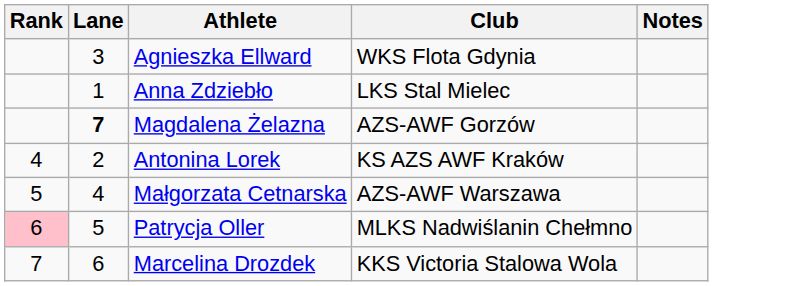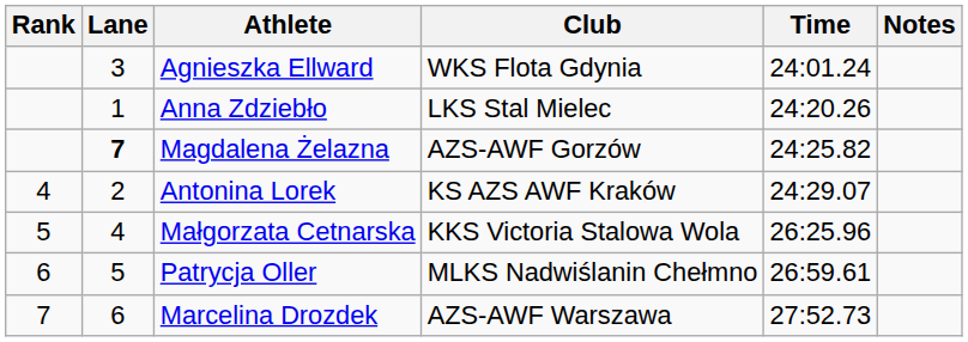 <table class="wikitable sortable" style="text-align:center">
 <tr>
 <th>Rank</th>
 <th>Lane</th>
 <th>Athlete</th>
 <th>Club</th>
+<th>Time</th>
 <th>Notes</th>
 </tr>
 <tr>
 <td></td>
 <td>3</td>
 <td align=left><a href='#'>Agnieszka Ellward</a></td>
 <td align=left>WKS Flota Gdynia</td>
+<td>24:01.24</td>
 <td></td>
 </tr>
 <tr>
 <td></td>
 <td>1</td>
 <td align=left><a href='#'>Anna Zdziebło</a></td>
 <td align=left>LKS Stal Mielec</td>
+<td>24:20.26</td>
 <td></td>
 </tr>
 <tr>
 <td></td>
 <td><strong>7</strong></td>
 <td align=left><a href='#'>Magdalena Żelazna</a></td>
 <td align=left>AZS-AWF Gorzów</td>
+<td>24:25.82</td>
 <td></td>
 </tr>
 <tr>
 <td>4</td>
 <td>2</td>
 <td align=left><a href='#'>Antonina Lorek</a></td>
 <td align=left>KS AZS AWF Kraków</td>
+<td>24:29.07</td>
 <td></td>
 </tr>
 <tr>
 <td>5</td>
 <td>4</td>
 <td align=left><a href='#'>Małgorzata Cetnarska</a></td>
-<td align=left>AZS-AWF Warszawa</td>
+<td align=left>KKS Victoria Stalowa Wola</td>
+<td>26:25.96</td>
 <td></td>
 </tr>
 <tr>
-<td style="background: pink;">6</td>
+<td>6</td>
 <td>5</td>
 <td align=left><a href='#'>Patrycja Oller</a></td>
 <td align=left>MLKS Nadwiślanin Chełmno</td>
+<td>26:59.61</td>
 <td></td>
 </tr>
 <tr>
 <td>7</td>
 <td>6</td>
 <td align=left><a href='#'>Marcelina Drozdek</a></td>
-<td align=left>KKS Victoria Stalowa Wola</td>
+<td align=left>AZS-AWF Warszawa</td>
+<td>27:52.73</td>
 <td></td>
 </tr>
 </table>
